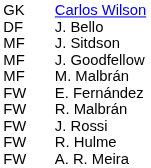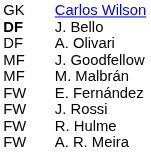 <table style="font-size:90%; margin:0.2em auto;" cellspacing="0" cellpadding="0">
 <tr>
 <th width="25"></th>
 <th width="25"></th>
 </tr>
 <tr>
 <td>GK</td>
 <td></td>
 <td> <a href='#'>Carlos Wilson</a></td>
 </tr>
 <tr>
-<td>DF</td>
+<td><strong>DF</strong></td>
 <td></td>
 <td> J. Bello</td>
 </tr>
 <tr>
-<td>MF</td>
+<td>DF</td>
 <td></td>
-<td> J. Sitdson</td>
+<td> A. Olivari</td>
 </tr>
 <tr>
 <td>MF</td>
 <td></td>
 <td> J. Goodfellow</td>
 </tr>
 <tr>
 <td>MF</td>
 <td></td>
 <td> M. Malbrán</td>
 </tr>
 <tr>
 <td>FW</td>
 <td></td>
 <td> E. Fernández</td>
 </tr>
 <tr>
 <td>FW</td>
 <td></td>
-<td> R. Malbrán</td>
-</tr>
-<tr>
-<td>FW</td>
-<td></td>
 <td> J. Rossi</td>
 </tr>
 <tr>
 <td>FW</td>
 <td></td>
 <td> R. Hulme</td>
 </tr>
 <tr>
 <td>FW</td>
 <td></td>
 <td> A. R. Meira</td>
 </tr>
 </table>
